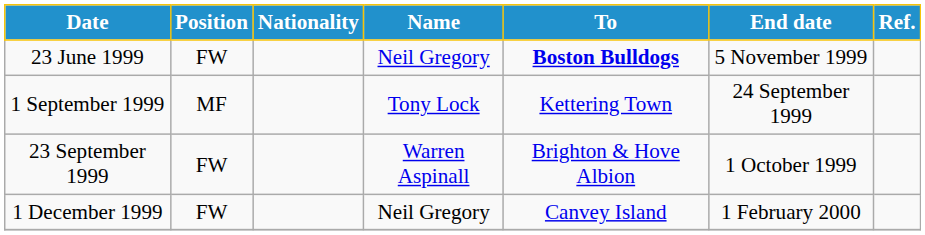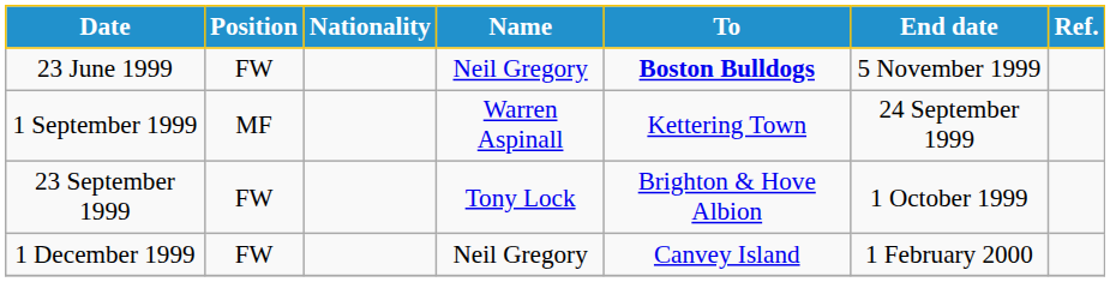 <table class="wikitable" style="text-align:center; font-size:90%; width:100%;">
 <tr>
 <th style="background:#2191CC; color:white; border:1px solid #F7C408; text-align:center;">Date</th>
 <th style="background:#2191CC; color:white; border:1px solid #F7C408; text-align:center;">Position</th>
 <th style="background:#2191CC; color:white; border:1px solid #F7C408; text-align:center;">Nationality</th>
 <th style="background:#2191CC; color:white; border:1px solid #F7C408; text-align:center;">Name</th>
 <th style="background:#2191CC; color:white; border:1px solid #F7C408; text-align:center;">To</th>
 <th style="background:#2191CC; color:white; border:1px solid #F7C408; text-align:center;">End date</th>
 <th style="background:#2191CC; color:white; border:1px solid #F7C408; text-align:center;">Ref.</th>
 </tr>
 <tr>
 <td>23 June 1999</td>
 <td>FW</td>
 <td></td>
 <td><a href='#'>Neil Gregory</a></td>
 <td><strong> <a href='#'>Boston Bulldogs</a></strong></td>
 <td>5 November 1999</td>
 <td></td>
 </tr>
 <tr>
 <td>1 September 1999</td>
 <td>MF</td>
 <td></td>
-<td><a href='#'>Tony Lock</a></td>
+<td><a href='#'>Warren Aspinall</a></td>
 <td> <a href='#'>Kettering Town</a></td>
 <td>24 September 1999</td>
 <td></td>
 </tr>
 <tr>
 <td>23 September 1999</td>
 <td>FW</td>
 <td></td>
-<td><a href='#'>Warren Aspinall</a></td>
+<td><a href='#'>Tony Lock</a></td>
 <td> <a href='#'>Brighton & Hove Albion</a></td>
 <td>1 October 1999</td>
 <td></td>
 </tr>
 <tr>
 <td>1 December 1999</td>
 <td>FW</td>
 <td></td>
 <td>Neil Gregory</td>
 <td> <a href='#'>Canvey Island</a></td>
 <td>1 February 2000</td>
 <td></td>
 </tr>
 <tr>
 </tr>
 </table>
